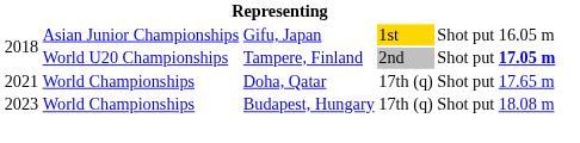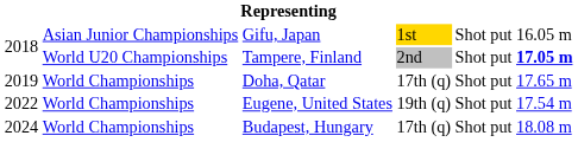 <table>
 <tr>
 <th colspan="6">Representing </th>
 </tr>
 <tr>
 <td rowspan=2>2018</td>
 <td><a href='#'>Asian Junior Championships</a></td>
 <td><a href='#'>Gifu, Japan</a></td>
 <td bgcolor=gold>1st</td>
 <td>Shot put</td>
 <td>16.05 m</td>
 </tr>
 <tr>
 <td><a href='#'>World U20 Championships</a></td>
 <td><a href='#'>Tampere, Finland</a></td>
 <td bgcolor=silver>2nd</td>
 <td>Shot put</td>
 <td><strong><a href='#'>17.05 m</a></strong></td>
 </tr>
 <tr>
-<td>2021</td>
+<td>2019</td>
 <td><a href='#'>World Championships</a></td>
 <td><a href='#'>Doha, Qatar</a></td>
 <td>17th (q)</td>
 <td>Shot put</td>
 <td><a href='#'>17.65 m</a></td>
 </tr>
 <tr>
-<td>2023</td>
+<td>2022</td>
+<td><a href='#'>World Championships</a></td>
+<td><a href='#'>Eugene, United States</a></td>
+<td>19th (q)</td>
+<td>Shot put</td>
+<td><a href='#'>17.54 m</a></td>
+</tr>
+<tr>
+<td>2024</td>
 <td><a href='#'>World Championships</a></td>
 <td><a href='#'>Budapest, Hungary</a></td>
 <td>17th (q)</td>
 <td>Shot put</td>
 <td><a href='#'>18.08 m</a></td>
 </tr>
 </table>
